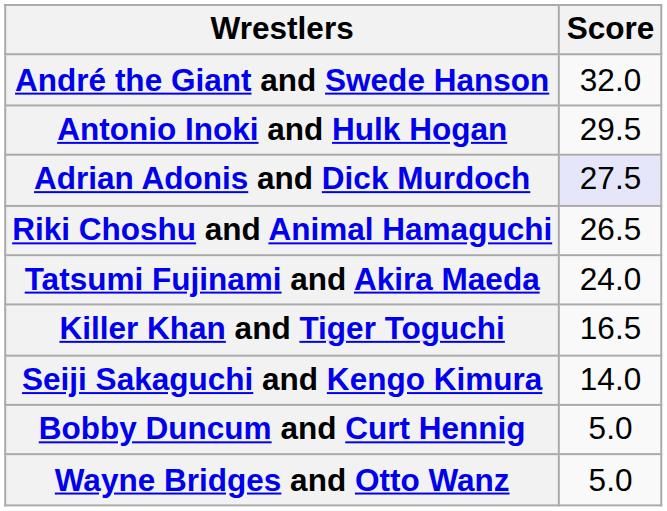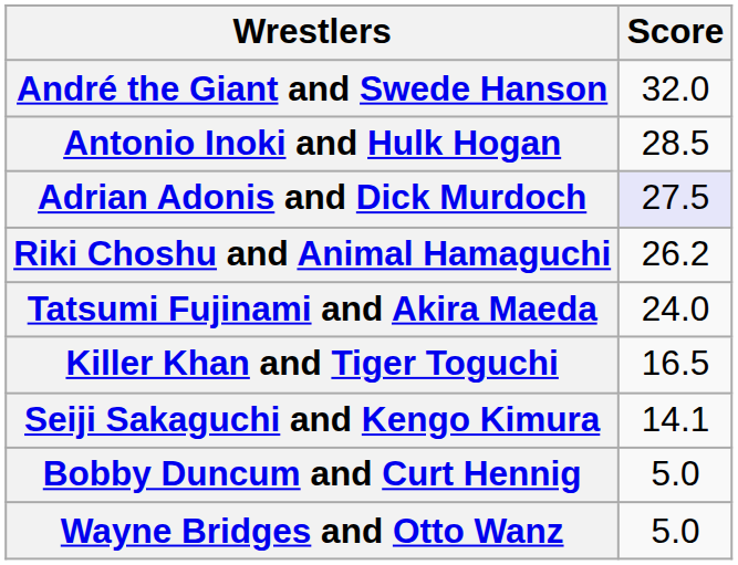 <table class="wikitable" style="margin: 1em auto 1em auto;text-align:center">
 <tr>
 <th>Wrestlers</th>
 <th>Score</th>
 </tr>
 <tr>
 <th><a href='#'>André the Giant</a> and <a href='#'>Swede Hanson</a></th>
 <td>32.0</td>
 </tr>
 <tr>
 <th><a href='#'>Antonio Inoki</a> and <a href='#'>Hulk Hogan</a></th>
-<td>29.5</td>
+<td>28.5</td>
 </tr>
 <tr>
 <th><a href='#'>Adrian Adonis</a> and <a href='#'>Dick Murdoch</a></th>
 <td style="background: lavender;">27.5</td>
 </tr>
 <tr>
 <th><a href='#'>Riki Choshu</a> and <a href='#'>Animal Hamaguchi</a></th>
-<td>26.5</td>
+<td>26.2</td>
 </tr>
 <tr>
 <th><a href='#'>Tatsumi Fujinami</a> and <a href='#'>Akira Maeda</a></th>
 <td>24.0</td>
 </tr>
 <tr>
 <th><a href='#'>Killer Khan</a> and <a href='#'>Tiger Toguchi</a></th>
 <td>16.5</td>
 </tr>
 <tr>
 <th><a href='#'>Seiji Sakaguchi</a> and <a href='#'>Kengo Kimura</a></th>
-<td>14.0</td>
+<td>14.1</td>
 </tr>
 <tr>
 <th><a href='#'>Bobby Duncum</a> and <a href='#'>Curt Hennig</a></th>
 <td>5.0</td>
 </tr>
 <tr>
 <th><a href='#'>Wayne Bridges</a> and <a href='#'>Otto Wanz</a></th>
 <td>5.0</td>
 </tr>
 </table>
